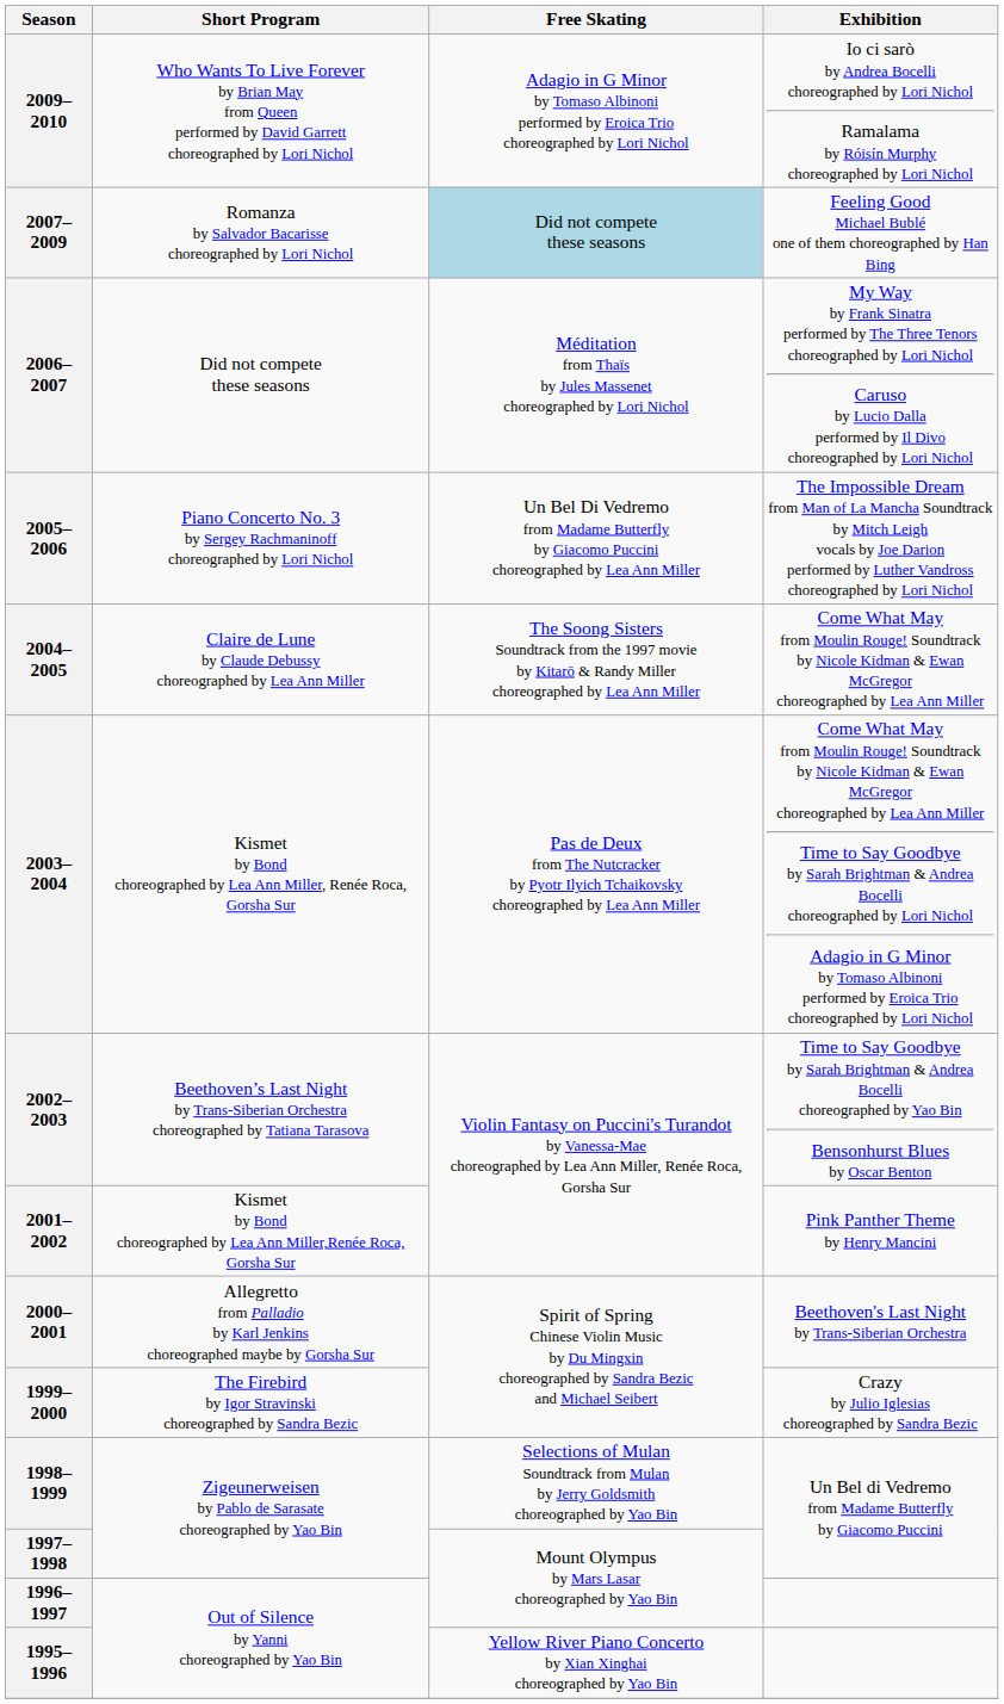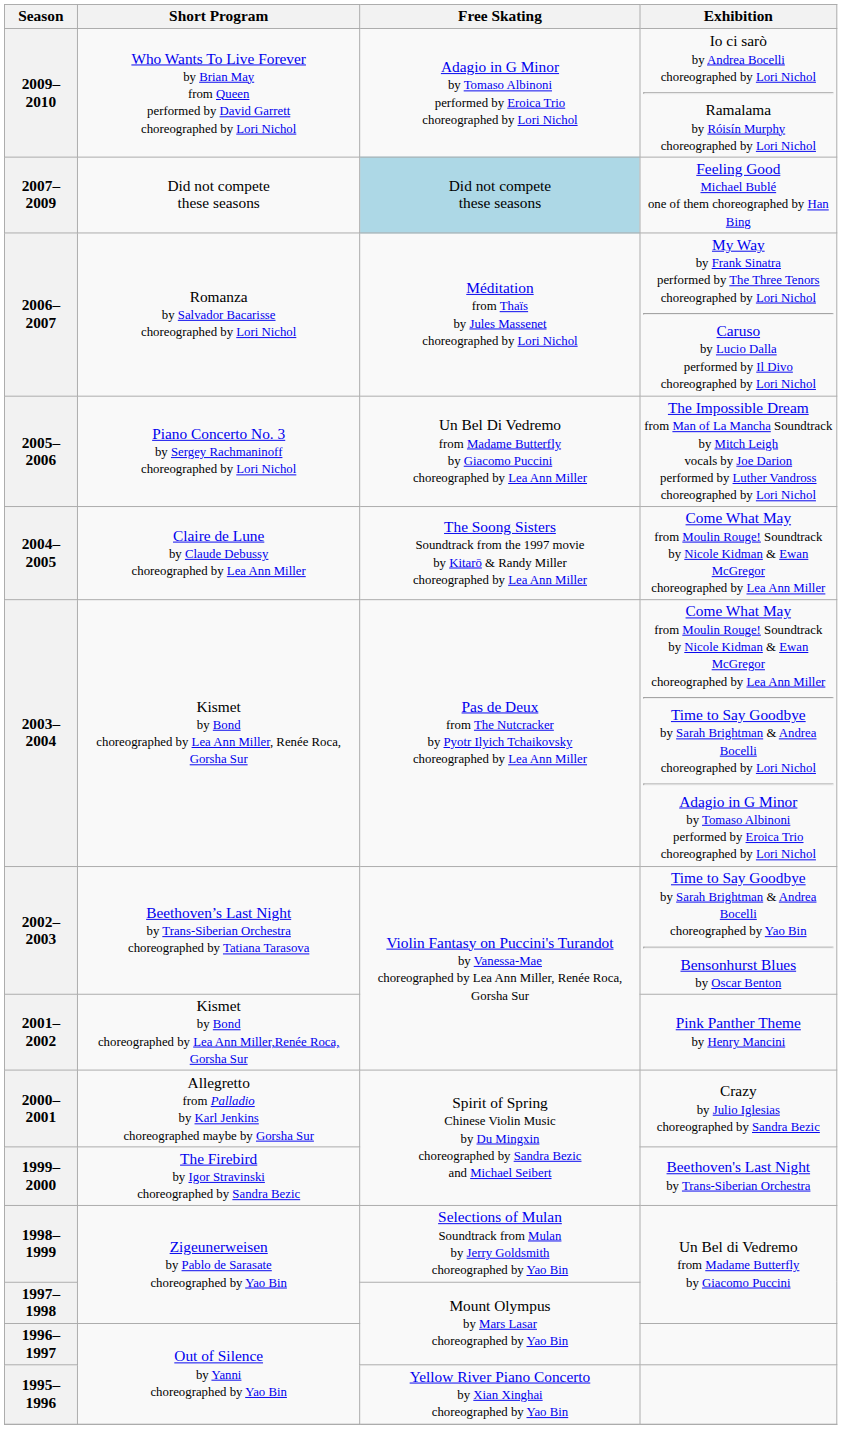 <table class= "wikitable" style="text-align:center">
 <tr>
 <th>Season</th>
 <th>Short Program</th>
 <th>Free Skating</th>
 <th>Exhibition</th>
 </tr>
 <tr>
 <th>2009–2010</th>
 <td><a href='#'>Who Wants To Live Forever</a> <br><small>by <a href='#'>Brian May</a> <br> from <a href='#'>Queen</a> <br> performed by <a href='#'>David Garrett</a> <br> choreographed by <a href='#'>Lori Nichol</a> </small></td>
 <td><a href='#'>Adagio in G Minor</a> <br><small> by <a href='#'>Tomaso Albinoni</a> <br> performed by <a href='#'>Eroica Trio</a> <br> choreographed by <a href='#'>Lori Nichol</a> </small></td>
 <td>Io ci sarò <br><small>by <a href='#'>Andrea Bocelli</a> <br>choreographed by <a href='#'>Lori Nichol</a> </small> <hr> Ramalama <br><small> by <a href='#'>Róisín Murphy</a> <br>choreographed by <a href='#'>Lori Nichol</a> </small></td>
 </tr>
 <tr>
 <th>2007–2009</th>
-<td>Romanza <br> <small> by <a href='#'>Salvador Bacarisse</a> <br>choreographed by <a href='#'>Lori Nichol</a> </small></td>
+<td align= center>Did not compete <br> these seasons</td>
 <td align= center style="background: lightblue;">Did not compete <br> these seasons</td>
 <td><a href='#'>Feeling Good</a> <br> <small> <a href='#'>Michael Bublé</a> <br>one of them choreographed by <a href='#'>Han Bing</a></small></td>
 </tr>
 <tr>
 <th>2006–2007</th>
-<td align= center>Did not compete <br> these seasons</td>
+<td>Romanza <br> <small> by <a href='#'>Salvador Bacarisse</a> <br>choreographed by <a href='#'>Lori Nichol</a> </small></td>
 <td><a href='#'>Méditation</a> <br><small> from <a href='#'>Thaïs</a> <br> by <a href='#'>Jules Massenet</a> <br>choreographed by <a href='#'>Lori Nichol</a> </small></td>
 <td><a href='#'>My Way</a> <br> <small> by <a href='#'>Frank Sinatra</a> <br> performed by <a href='#'>The Three Tenors</a> <br> choreographed by <a href='#'>Lori Nichol</a> </small> <br><hr> <a href='#'>Caruso</a> <br><small> by <a href='#'>Lucio Dalla</a> <br> performed by <a href='#'>Il Divo</a><br>choreographed by <a href='#'>Lori Nichol</a> </small></td>
 </tr>
 <tr>
 <th>2005–2006</th>
 <td><a href='#'>Piano Concerto No. 3</a> <br> <small> by <a href='#'>Sergey Rachmaninoff</a> <br>choreographed by <a href='#'>Lori Nichol</a> </small></td>
 <td>Un Bel Di Vedremo<br> <small> from <a href='#'>Madame Butterfly</a> <br>by <a href='#'>Giacomo Puccini</a> <br> choreographed by <a href='#'>Lea Ann Miller</a> </small></td>
 <td><a href='#'>The Impossible Dream</a> <br> <small> from <a href='#'>Man of La Mancha</a> Soundtrack <br> by <a href='#'>Mitch Leigh</a> <br> vocals by <a href='#'>Joe Darion</a> <br> performed by <a href='#'>Luther Vandross</a> <br>choreographed by <a href='#'>Lori Nichol</a></small></td>
 </tr>
 <tr>
 <th>2004–2005</th>
 <td><a href='#'>Claire de Lune</a> <br> <small>by <a href='#'>Claude Debussy</a> <br>choreographed by <a href='#'>Lea Ann Miller</a> </small></td>
 <td><a href='#'>The Soong Sisters</a><br><small> Soundtrack from the 1997 movie <br> by <a href='#'>Kitarō</a> & Randy Miller<br>choreographed by <a href='#'>Lea Ann Miller</a> </small></td>
 <td><a href='#'>Come What May</a> <br> <small>from <a href='#'>Moulin Rouge!</a> Soundtrack <br> by <a href='#'>Nicole Kidman</a> & <a href='#'>Ewan McGregor</a> <br>choreographed by <a href='#'>Lea Ann Miller</a> </small></td>
 </tr>
 <tr>
 <th>2003–2004</th>
 <td>Kismet <br><small> by <a href='#'>Bond</a> <br>choreographed by <a href='#'>Lea Ann Miller</a>, Renée Roca, <a href='#'>Gorsha Sur</a> </small></td>
 <td><a href='#'>Pas de Deux</a><br><small> from <a href='#'>The Nutcracker</a> <br> by <a href='#'>Pyotr Ilyich Tchaikovsky</a> <br>choreographed by <a href='#'>Lea Ann Miller</a> </small></td>
 <td><a href='#'>Come What May</a> <br> <small>from <a href='#'>Moulin Rouge!</a> Soundtrack</small> <br> <small> by <a href='#'>Nicole Kidman</a> & <a href='#'>Ewan McGregor</a> <br>choreographed by <a href='#'>Lea Ann Miller</a> </small><hr><a href='#'>Time to Say Goodbye</a> <br> <small> by <a href='#'>Sarah Brightman</a> & <a href='#'>Andrea Bocelli</a> <br>choreographed by <a href='#'>Lori Nichol</a> </small><hr><a href='#'>Adagio in G Minor</a> <br><small> by <a href='#'>Tomaso Albinoni</a> <br> performed by <a href='#'>Eroica Trio</a> <br> choreographed by <a href='#'>Lori Nichol</a> </small></td>
 </tr>
 <tr>
 <th>2002–2003</th>
 <td><a href='#'>Beethoven’s Last Night</a> <br> <small> by <a href='#'>Trans-Siberian Orchestra</a> <br>choreographed by <a href='#'>Tatiana Tarasova</a> </small></td>
 <td rowspan=2><a href='#'>Violin Fantasy on Puccini's Turandot</a> <br><small> by <a href='#'>Vanessa-Mae</a> <br>choreographed by Lea Ann Miller, Renée Roca, Gorsha Sur </small></td>
 <td><a href='#'>Time to Say Goodbye</a> <br> <small> by <a href='#'>Sarah Brightman</a> & <a href='#'>Andrea Bocelli</a> <br>choreographed by <a href='#'>Yao Bin</a> </small><hr><a href='#'>Bensonhurst Blues</a> <br> <small> by <a href='#'>Oscar Benton</a> <br></small></td>
 </tr>
 <tr>
 <th>2001–2002</th>
 <td>Kismet <br><small> by <a href='#'>Bond</a> <br>choreographed by <a href='#'>Lea Ann Miller,Renée Roca, Gorsha Sur</a> </small></td>
 <td><a href='#'>Pink Panther Theme</a> <br> <small> by <a href='#'>Henry Mancini</a> <br></small></td>
 </tr>
 <tr>
 <th>2000–2001</th>
 <td>Allegretto <br><small>from <em><a href='#'>Palladio</a></em> <br> by <a href='#'>Karl Jenkins</a> <br>choreographed maybe by <a href='#'>Gorsha Sur</a> </small></td>
 <td rowspan=2>Spirit of Spring <br> <small> Chinese Violin Music <br>by <a href='#'>Du Mingxin</a> <br>choreographed by <a href='#'>Sandra Bezic</a><br> and <a href='#'>Michael Seibert</a> </small></td>
-<td><a href='#'>Beethoven's Last Night</a> <br> <small> by <a href='#'>Trans-Siberian Orchestra</a> <br> </small></td>
+<td>Crazy <br><small>by <a href='#'>Julio Iglesias</a> <br>choreographed by <a href='#'>Sandra Bezic</a> </small></td>
 </tr>
 <tr>
 <th>1999–2000</th>
 <td><a href='#'>The Firebird</a> <br> <small> by <a href='#'>Igor Stravinski</a> <br>choreographed by <a href='#'>Sandra Bezic</a> </small></td>
-<td>Crazy <br><small>by <a href='#'>Julio Iglesias</a> <br>choreographed by <a href='#'>Sandra Bezic</a> </small></td>
+<td><a href='#'>Beethoven's Last Night</a> <br> <small> by <a href='#'>Trans-Siberian Orchestra</a> <br> </small></td>
 </tr>
 <tr>
 <th>1998–1999</th>
 <td rowspan=2><a href='#'>Zigeunerweisen</a> <br> <small> by <a href='#'>Pablo de Sarasate</a> <br>choreographed by <a href='#'>Yao Bin</a> </small></td>
 <td><a href='#'>Selections of Mulan</a> <br> <small> Soundtrack from <a href='#'>Mulan</a> <br> by <a href='#'>Jerry Goldsmith</a> <br> choreographed by <a href='#'>Yao Bin</a> </small></td>
 <td rowspan=2>Un Bel di Vedremo <br><small>from <a href='#'>Madame Butterfly</a> <br> by <a href='#'>Giacomo Puccini</a> <br> </small></td>
 </tr>
 <tr>
 <th>1997–1998</th>
 <td rowspan=2>Mount Olympus <br> <small> by <a href='#'>Mars Lasar</a> <br>choreographed by <a href='#'>Yao Bin</a></small></td>
 </tr>
 <tr>
 <th>1996–1997</th>
 <td rowspan=2><a href='#'>Out of Silence</a> <br><small>by <a href='#'>Yanni</a> <br>choreographed by <a href='#'>Yao Bin</a></small></td>
 <td></td>
 </tr>
 <tr>
 <th>1995–1996</th>
 <td><a href='#'>Yellow River Piano Concerto</a> <br><small>by <a href='#'>Xian Xinghai</a> <br>choreographed by <a href='#'>Yao Bin</a> </small></td>
 <td></td>
 </tr>
 <tr>
 </tr>
 </table>
